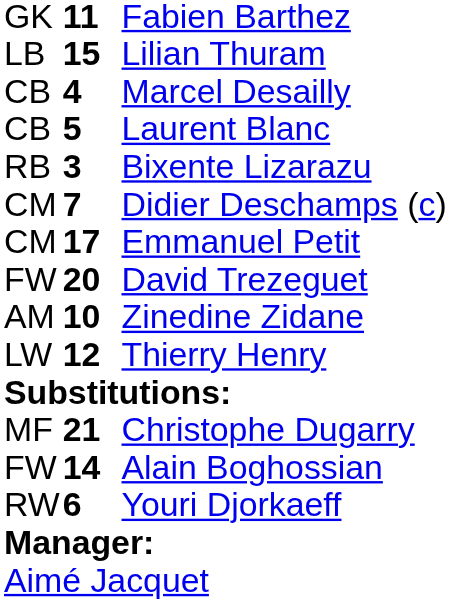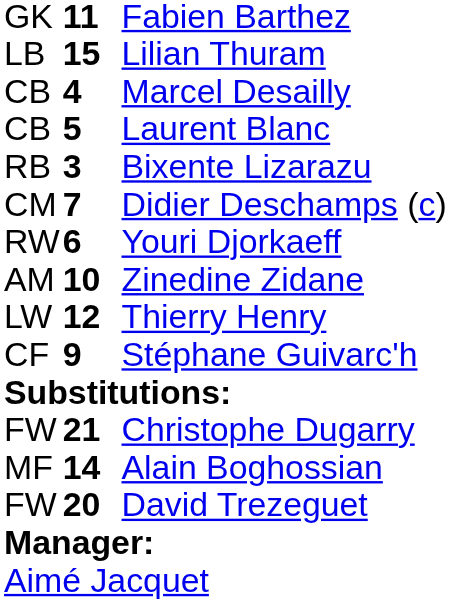 <table style="font-size: 90%" cellspacing="0" cellpadding="0">
 <tr>
 <th width="25"></th>
 <th width="25"></th>
 </tr>
 <tr>
 <td>GK</td>
 <td><strong>11</strong></td>
 <td><a href='#'>Fabien Barthez</a></td>
 </tr>
 <tr>
 <td>LB</td>
 <td><strong>15</strong></td>
 <td><a href='#'>Lilian Thuram</a></td>
 </tr>
 <tr>
 <td>CB</td>
 <td><strong>4</strong></td>
 <td><a href='#'>Marcel Desailly</a></td>
 </tr>
 <tr>
 <td>CB</td>
 <td><strong>5</strong></td>
 <td><a href='#'>Laurent Blanc</a></td>
 </tr>
 <tr>
 <td>RB</td>
 <td><strong>3</strong></td>
 <td><a href='#'>Bixente Lizarazu</a></td>
 </tr>
 <tr>
 <td>CM</td>
 <td><strong>7</strong></td>
 <td><a href='#'>Didier Deschamps</a> (<a href='#'>c</a>)</td>
 <td></td>
 </tr>
 <tr>
-<td>CM</td>
-<td><strong>17</strong></td>
-<td><a href='#'>Emmanuel Petit</a></td>
-<td></td>
-<td></td>
-</tr>
-<tr>
-<td>FW</td>
-<td><strong>20</strong></td>
-<td><a href='#'>David Trezeguet</a></td>
+<td>RW</td>
+<td><strong>6</strong></td>
+<td><a href='#'>Youri Djorkaeff</a></td>
 <td></td>
 <td></td>
 </tr>
 <tr>
 <td>AM</td>
 <td><strong>10</strong></td>
 <td><a href='#'>Zinedine Zidane</a></td>
 <td></td>
 </tr>
 <tr>
 <td>LW</td>
 <td><strong>12</strong></td>
 <td><a href='#'>Thierry Henry</a></td>
 </tr>
 <tr>
+<td>CF</td>
+<td><strong>9</strong></td>
+<td><a href='#'>Stéphane Guivarc'h</a></td>
+<td></td>
+<td></td>
+</tr>
+<tr>
 <td colspan=3><strong>Substitutions:</strong></td>
 </tr>
 <tr>
-<td>MF</td>
+<td>FW</td>
 <td><strong>21</strong></td>
 <td><a href='#'>Christophe Dugarry</a></td>
 <td></td>
 <td></td>
 </tr>
 <tr>
-<td>FW</td>
+<td>MF</td>
 <td><strong>14</strong></td>
 <td><a href='#'>Alain Boghossian</a></td>
 <td></td>
 <td></td>
 </tr>
 <tr>
-<td>RW</td>
-<td><strong>6</strong></td>
-<td><a href='#'>Youri Djorkaeff</a></td>
+<td>FW</td>
+<td><strong>20</strong></td>
+<td><a href='#'>David Trezeguet</a></td>
 <td></td>
 <td></td>
 </tr>
 <tr>
 <td colspan=3><strong>Manager:</strong></td>
 </tr>
 <tr>
 <td colspan="4"><a href='#'>Aimé Jacquet</a></td>
 </tr>
 </table>
